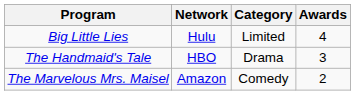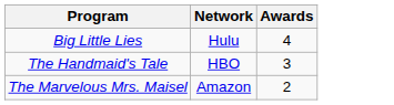 <table class="wikitable sortable" style="text-align:center;" background: #f6e39c;>
 <tr>
 <th scope="col" style="text-align:center;">Program</th>
 <th scope="col" style="text-align:center;">Network</th>
-<th scope="col" style="text-align:center;">Category</th>
 <th scope="col" style="width:55px;">Awards</th>
 </tr>
 <tr>
 <td><em><a href='#'>Big Little Lies</a></em></td>
 <td><a href='#'>Hulu</a></td>
-<td>Limited</td>
 <td style="text-align:center">4</td>
 </tr>
 <tr>
 <td><em><a href='#'>The Handmaid's Tale</a></em></td>
 <td><a href='#'>HBO</a></td>
-<td>Drama</td>
 <td style="text-align:center">3</td>
 </tr>
 <tr>
 <td><em><a href='#'>The Marvelous Mrs. Maisel</a></em></td>
 <td><a href='#'>Amazon</a></td>
-<td>Comedy</td>
 <td style="text-align:center">2</td>
 </tr>
 </table>
